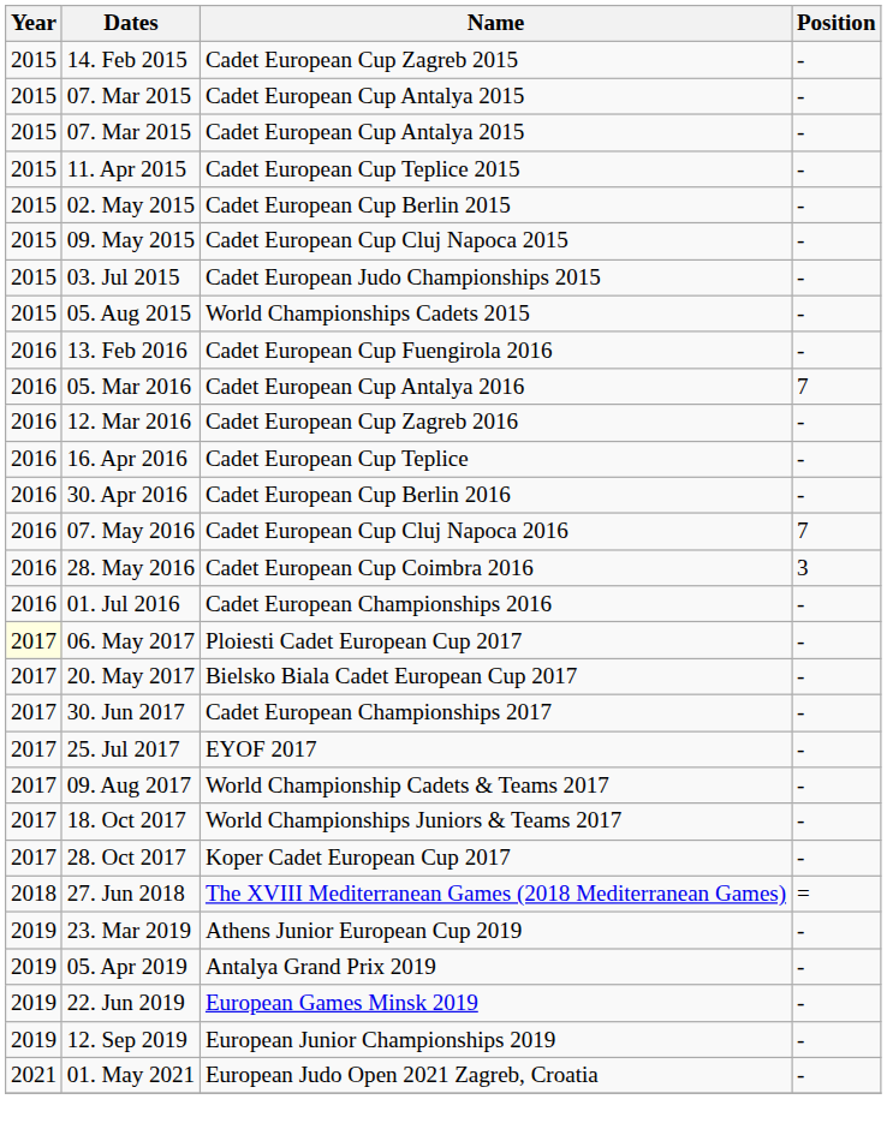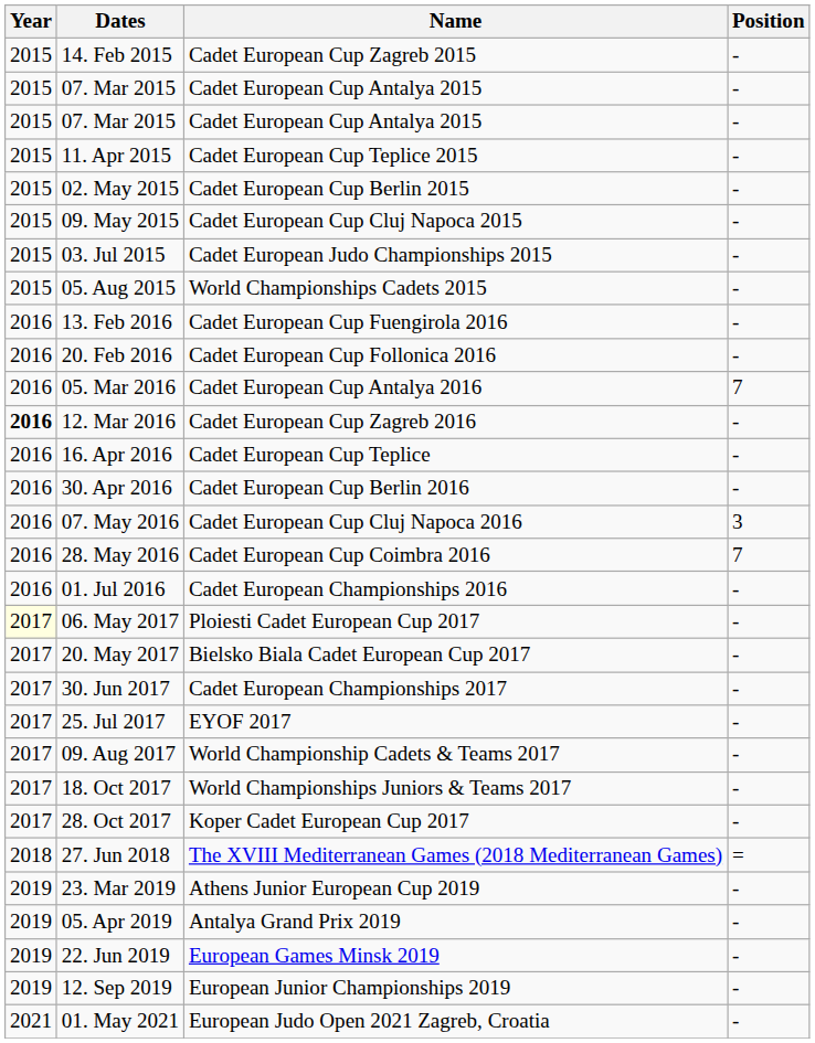 <table class="wikitable sortable">
 <tr>
 <th>Year</th>
 <th>Dates</th>
 <th>Name</th>
 <th>Position</th>
 </tr>
 <tr>
 <td>2015</td>
 <td>14. Feb 2015</td>
 <td>Cadet European Cup Zagreb 2015</td>
 <td>-</td>
 </tr>
 <tr>
 <td>2015</td>
 <td>07. Mar 2015</td>
 <td>Cadet European Cup Antalya 2015</td>
 <td>-</td>
 </tr>
 <tr>
 <td>2015</td>
 <td>07. Mar 2015</td>
 <td>Cadet European Cup Antalya 2015</td>
 <td>-</td>
 </tr>
 <tr>
 <td>2015</td>
 <td>11. Apr 2015</td>
 <td>Cadet European Cup Teplice 2015</td>
 <td>-</td>
 </tr>
 <tr>
 <td>2015</td>
 <td>02. May 2015</td>
 <td>Cadet European Cup Berlin 2015</td>
 <td>-</td>
 </tr>
 <tr>
 <td>2015</td>
 <td>09. May 2015</td>
 <td>Cadet European Cup Cluj Napoca 2015</td>
 <td>-</td>
 </tr>
 <tr>
 <td>2015</td>
 <td>03. Jul 2015</td>
 <td>Cadet European Judo Championships 2015</td>
 <td>-</td>
 </tr>
 <tr>
 <td>2015</td>
 <td>05. Aug 2015</td>
 <td>World Championships Cadets 2015</td>
 <td>-</td>
 </tr>
 <tr>
 <td>2016</td>
 <td>13. Feb 2016</td>
 <td>Cadet European Cup Fuengirola 2016</td>
 <td>-</td>
 </tr>
 <tr>
 <td>2016</td>
+<td>20. Feb 2016</td>
+<td>Cadet European Cup Follonica 2016</td>
+<td>-</td>
+</tr>
+<tr>
+<td>2016</td>
 <td>05. Mar 2016</td>
 <td>Cadet European Cup Antalya 2016</td>
 <td>7</td>
 </tr>
 <tr>
-<td>2016</td>
+<td><strong>2016</strong></td>
 <td>12. Mar 2016</td>
 <td>Cadet European Cup Zagreb 2016</td>
 <td>-</td>
 </tr>
 <tr>
 <td>2016</td>
 <td>16. Apr 2016</td>
 <td>Cadet European Cup Teplice</td>
 <td>-</td>
 </tr>
 <tr>
 <td>2016</td>
 <td>30. Apr 2016</td>
 <td>Cadet European Cup Berlin 2016</td>
 <td>-</td>
 </tr>
 <tr>
 <td>2016</td>
 <td>07. May 2016</td>
 <td>Cadet European Cup Cluj Napoca 2016</td>
-<td>7</td>
+<td>3</td>
 </tr>
 <tr>
 <td>2016</td>
 <td>28. May 2016</td>
 <td>Cadet European Cup Coimbra 2016</td>
-<td>3</td>
+<td>7</td>
 </tr>
 <tr>
 <td>2016</td>
 <td>01. Jul 2016</td>
 <td>Cadet European Championships 2016</td>
 <td>-</td>
 </tr>
 <tr>
 <td style="background: lightyellow;">2017</td>
 <td>06. May 2017</td>
 <td>Ploiesti Cadet European Cup 2017</td>
 <td>-</td>
 </tr>
 <tr>
 <td>2017</td>
 <td>20. May 2017</td>
 <td>Bielsko Biala Cadet European Cup 2017</td>
 <td>-</td>
 </tr>
 <tr>
 <td>2017</td>
 <td>30. Jun 2017</td>
 <td>Cadet European Championships 2017</td>
 <td>-</td>
 </tr>
 <tr>
 <td>2017</td>
 <td>25. Jul 2017</td>
 <td>EYOF 2017</td>
 <td>-</td>
 </tr>
 <tr>
 <td>2017</td>
 <td>09. Aug 2017</td>
 <td>World Championship Cadets & Teams 2017</td>
 <td>-</td>
 </tr>
 <tr>
 <td>2017</td>
 <td>18. Oct 2017</td>
 <td>World Championships Juniors & Teams 2017</td>
 <td>-</td>
 </tr>
 <tr>
 <td>2017</td>
 <td>28. Oct 2017</td>
 <td>Koper Cadet European Cup 2017</td>
 <td>-</td>
 </tr>
 <tr>
 <td>2018</td>
 <td>27. Jun 2018</td>
 <td><a href='#'>The XVIII Mediterranean Games (2018 Mediterranean Games)</a></td>
 <td>=</td>
 </tr>
 <tr>
 <td>2019</td>
 <td>23. Mar 2019</td>
 <td>Athens Junior European Cup 2019</td>
 <td>-</td>
 </tr>
 <tr>
 <td>2019</td>
 <td>05. Apr 2019</td>
 <td>Antalya Grand Prix 2019</td>
 <td>-</td>
 </tr>
 <tr>
 <td>2019</td>
 <td>22. Jun 2019</td>
 <td><a href='#'>European Games Minsk 2019</a></td>
 <td>-</td>
 </tr>
 <tr>
 <td>2019</td>
 <td>12. Sep 2019</td>
 <td>European Junior Championships 2019</td>
 <td>-</td>
 </tr>
 <tr>
 <td>2021</td>
 <td>01. May 2021</td>
 <td>European Judo Open 2021 Zagreb, Croatia</td>
 <td>-</td>
 </tr>
 <tr>
 </tr>
 </table>
